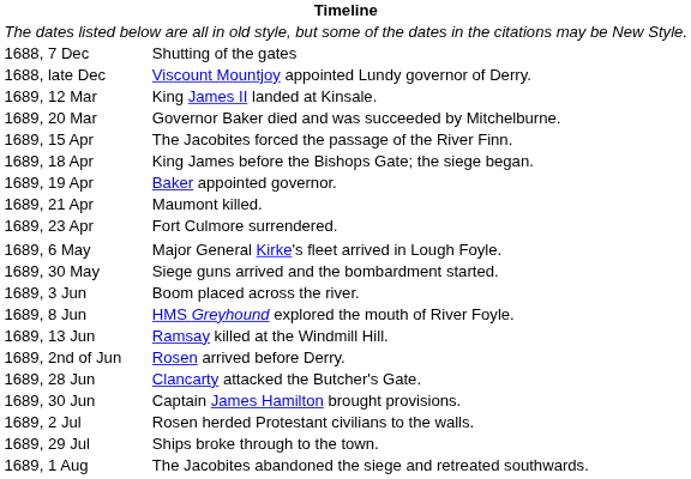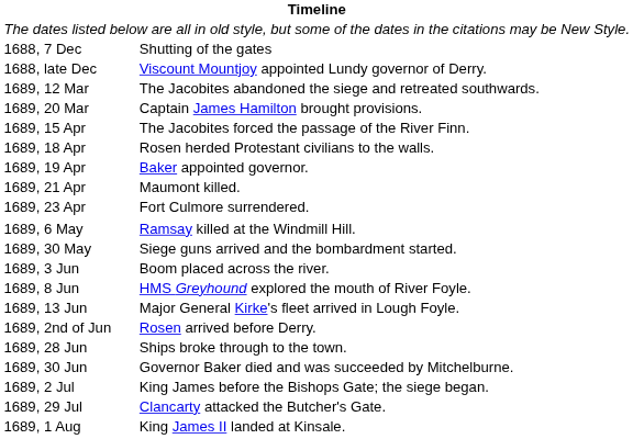 <table>
 <tr>
 <th colspan=3>Timeline</th>
 </tr>
 <tr>
 <td colspan=3><em>The dates listed below are all in old style, but some of the dates in the citations may be New Style.</em></td>
 </tr>
 <tr>
 <td>1688, 7 Dec</td>
 <td>Shutting of the gates</td>
 </tr>
 <tr>
 <td>1688, late Dec</td>
 <td><a href='#'>Viscount Mountjoy</a> appointed Lundy governor of Derry.</td>
 </tr>
 <tr>
 <td>1689, 12 Mar</td>
-<td>King <a href='#'>James II</a> landed at Kinsale.</td>
+<td>The Jacobites abandoned the siege and retreated southwards.</td>
 </tr>
 <tr>
 <td>1689, 20 Mar</td>
-<td>Governor Baker died and was succeeded by Mitchelburne.</td>
+<td>Captain <a href='#'>James Hamilton</a> brought provisions.</td>
 </tr>
 <tr>
 <td>1689, 15 Apr</td>
 <td>The Jacobites forced the passage of the River Finn.</td>
 </tr>
 <tr>
 <td>1689, 18 Apr</td>
-<td>King James before the Bishops Gate; the siege began.</td>
+<td>Rosen herded Protestant civilians to the walls.</td>
 </tr>
 <tr>
 <td>1689, 19 Apr</td>
 <td><a href='#'>Baker</a> appointed governor.</td>
 </tr>
 <tr>
 <td>1689, 21 Apr</td>
 <td>Maumont killed.</td>
 </tr>
 <tr>
 <td>1689, 23 Apr</td>
 <td>Fort Culmore surrendered.</td>
 </tr>
 <tr>
 </tr>
 <tr>
 <td>1689, 6 May</td>
-<td>Major General <a href='#'>Kirke</a>'s fleet arrived in Lough Foyle.</td>
+<td><a href='#'>Ramsay</a> killed at the Windmill Hill.</td>
 </tr>
 <tr>
 <td>1689, 30 May</td>
 <td>Siege guns arrived and the bombardment started.</td>
 </tr>
 <tr>
 <td>1689, 3 Jun</td>
 <td>Boom placed across the river.</td>
 </tr>
 <tr>
 <td>1689, 8 Jun</td>
 <td><a href='#'>HMS <em>Greyhound</em></a> explored the mouth of River Foyle.</td>
 </tr>
 <tr>
 <td>1689, 13 Jun</td>
-<td><a href='#'>Ramsay</a> killed at the Windmill Hill.</td>
+<td>Major General <a href='#'>Kirke</a>'s fleet arrived in Lough Foyle.</td>
 </tr>
 <tr>
 <td>1689, 2nd  of Jun</td>
 <td><a href='#'>Rosen</a> arrived before Derry.</td>
 </tr>
 <tr>
 <td>1689, 28 Jun</td>
+<td>Ships broke through to the town.</td>
+</tr>
+<tr>
+<td>1689, 30 Jun</td>
+<td>Governor Baker died and was succeeded by Mitchelburne.</td>
+</tr>
+<tr>
+<td>1689, 2 Jul</td>
+<td>King James before the Bishops Gate; the siege began.</td>
+</tr>
+<tr>
+<td>1689, 29 Jul</td>
 <td><a href='#'>Clancarty</a> attacked the Butcher's Gate.</td>
 </tr>
 <tr>
-<td>1689, 30 Jun</td>
-<td>Captain <a href='#'>James Hamilton</a> brought provisions.</td>
-</tr>
-<tr>
-<td>1689, 2 Jul</td>
-<td>Rosen herded Protestant civilians to the walls.</td>
-</tr>
-<tr>
-<td>1689, 29 Jul</td>
-<td>Ships broke through to the town.</td>
-</tr>
-<tr>
 <td>1689, 1 Aug</td>
-<td>The Jacobites abandoned the siege and retreated southwards.</td>
+<td>King <a href='#'>James II</a> landed at Kinsale.</td>
 </tr>
 </table>
